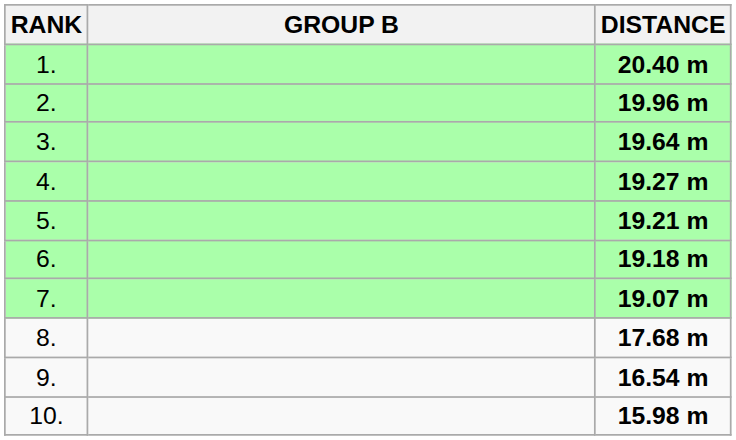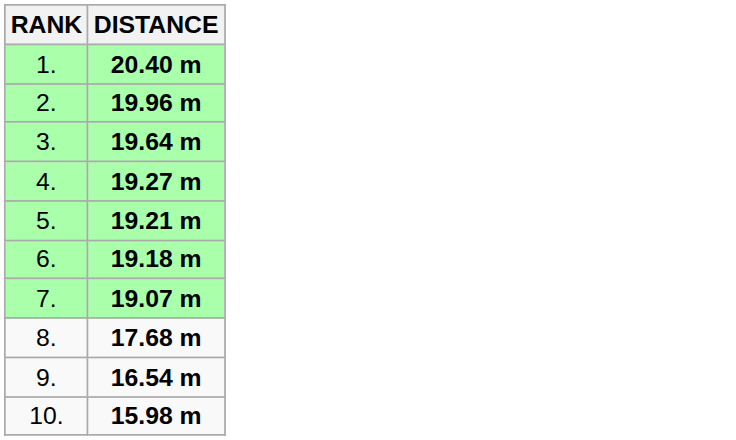 <table class="wikitable" style="border-collapse: collapse; font-size: 90%;">
 <tr>
 <th>RANK</th>
-<th style="width: 20em">GROUP B</th>
 <th style="width: 5em">DISTANCE</th>
 </tr>
 <tr bgcolor=#AAFFAA>
 <td align="center">1.</td>
-<td></td>
 <td align="center"><strong>20.40 m </strong></td>
 </tr>
 <tr bgcolor=#AAFFAA>
 <td align="center">2.</td>
-<td></td>
 <td align="center"><strong>19.96 m </strong></td>
 </tr>
 <tr bgcolor=#AAFFAA>
 <td align="center">3.</td>
-<td></td>
 <td align="center"><strong>19.64 m </strong></td>
 </tr>
 <tr bgcolor=#AAFFAA>
 <td align="center">4.</td>
-<td></td>
 <td align="center"><strong>19.27 m </strong></td>
 </tr>
 <tr bgcolor=#AAFFAA>
 <td align="center">5.</td>
-<td></td>
 <td align="center"><strong>19.21 m </strong></td>
 </tr>
 <tr bgcolor=#AAFFAA>
 <td align="center">6.</td>
-<td></td>
 <td align="center"><strong>19.18 m </strong></td>
 </tr>
 <tr bgcolor=#AAFFAA>
 <td align="center">7.</td>
-<td></td>
 <td align="center"><strong>19.07 m </strong></td>
 </tr>
 <tr>
 <td align="center">8.</td>
-<td></td>
 <td align="center"><strong>17.68 m </strong></td>
 </tr>
 <tr>
 <td align="center">9.</td>
-<td></td>
 <td align="center"><strong>16.54 m </strong></td>
 </tr>
 <tr>
 <td align="center">10.</td>
-<td></td>
 <td align="center"><strong>15.98 m </strong></td>
 </tr>
 </table>
